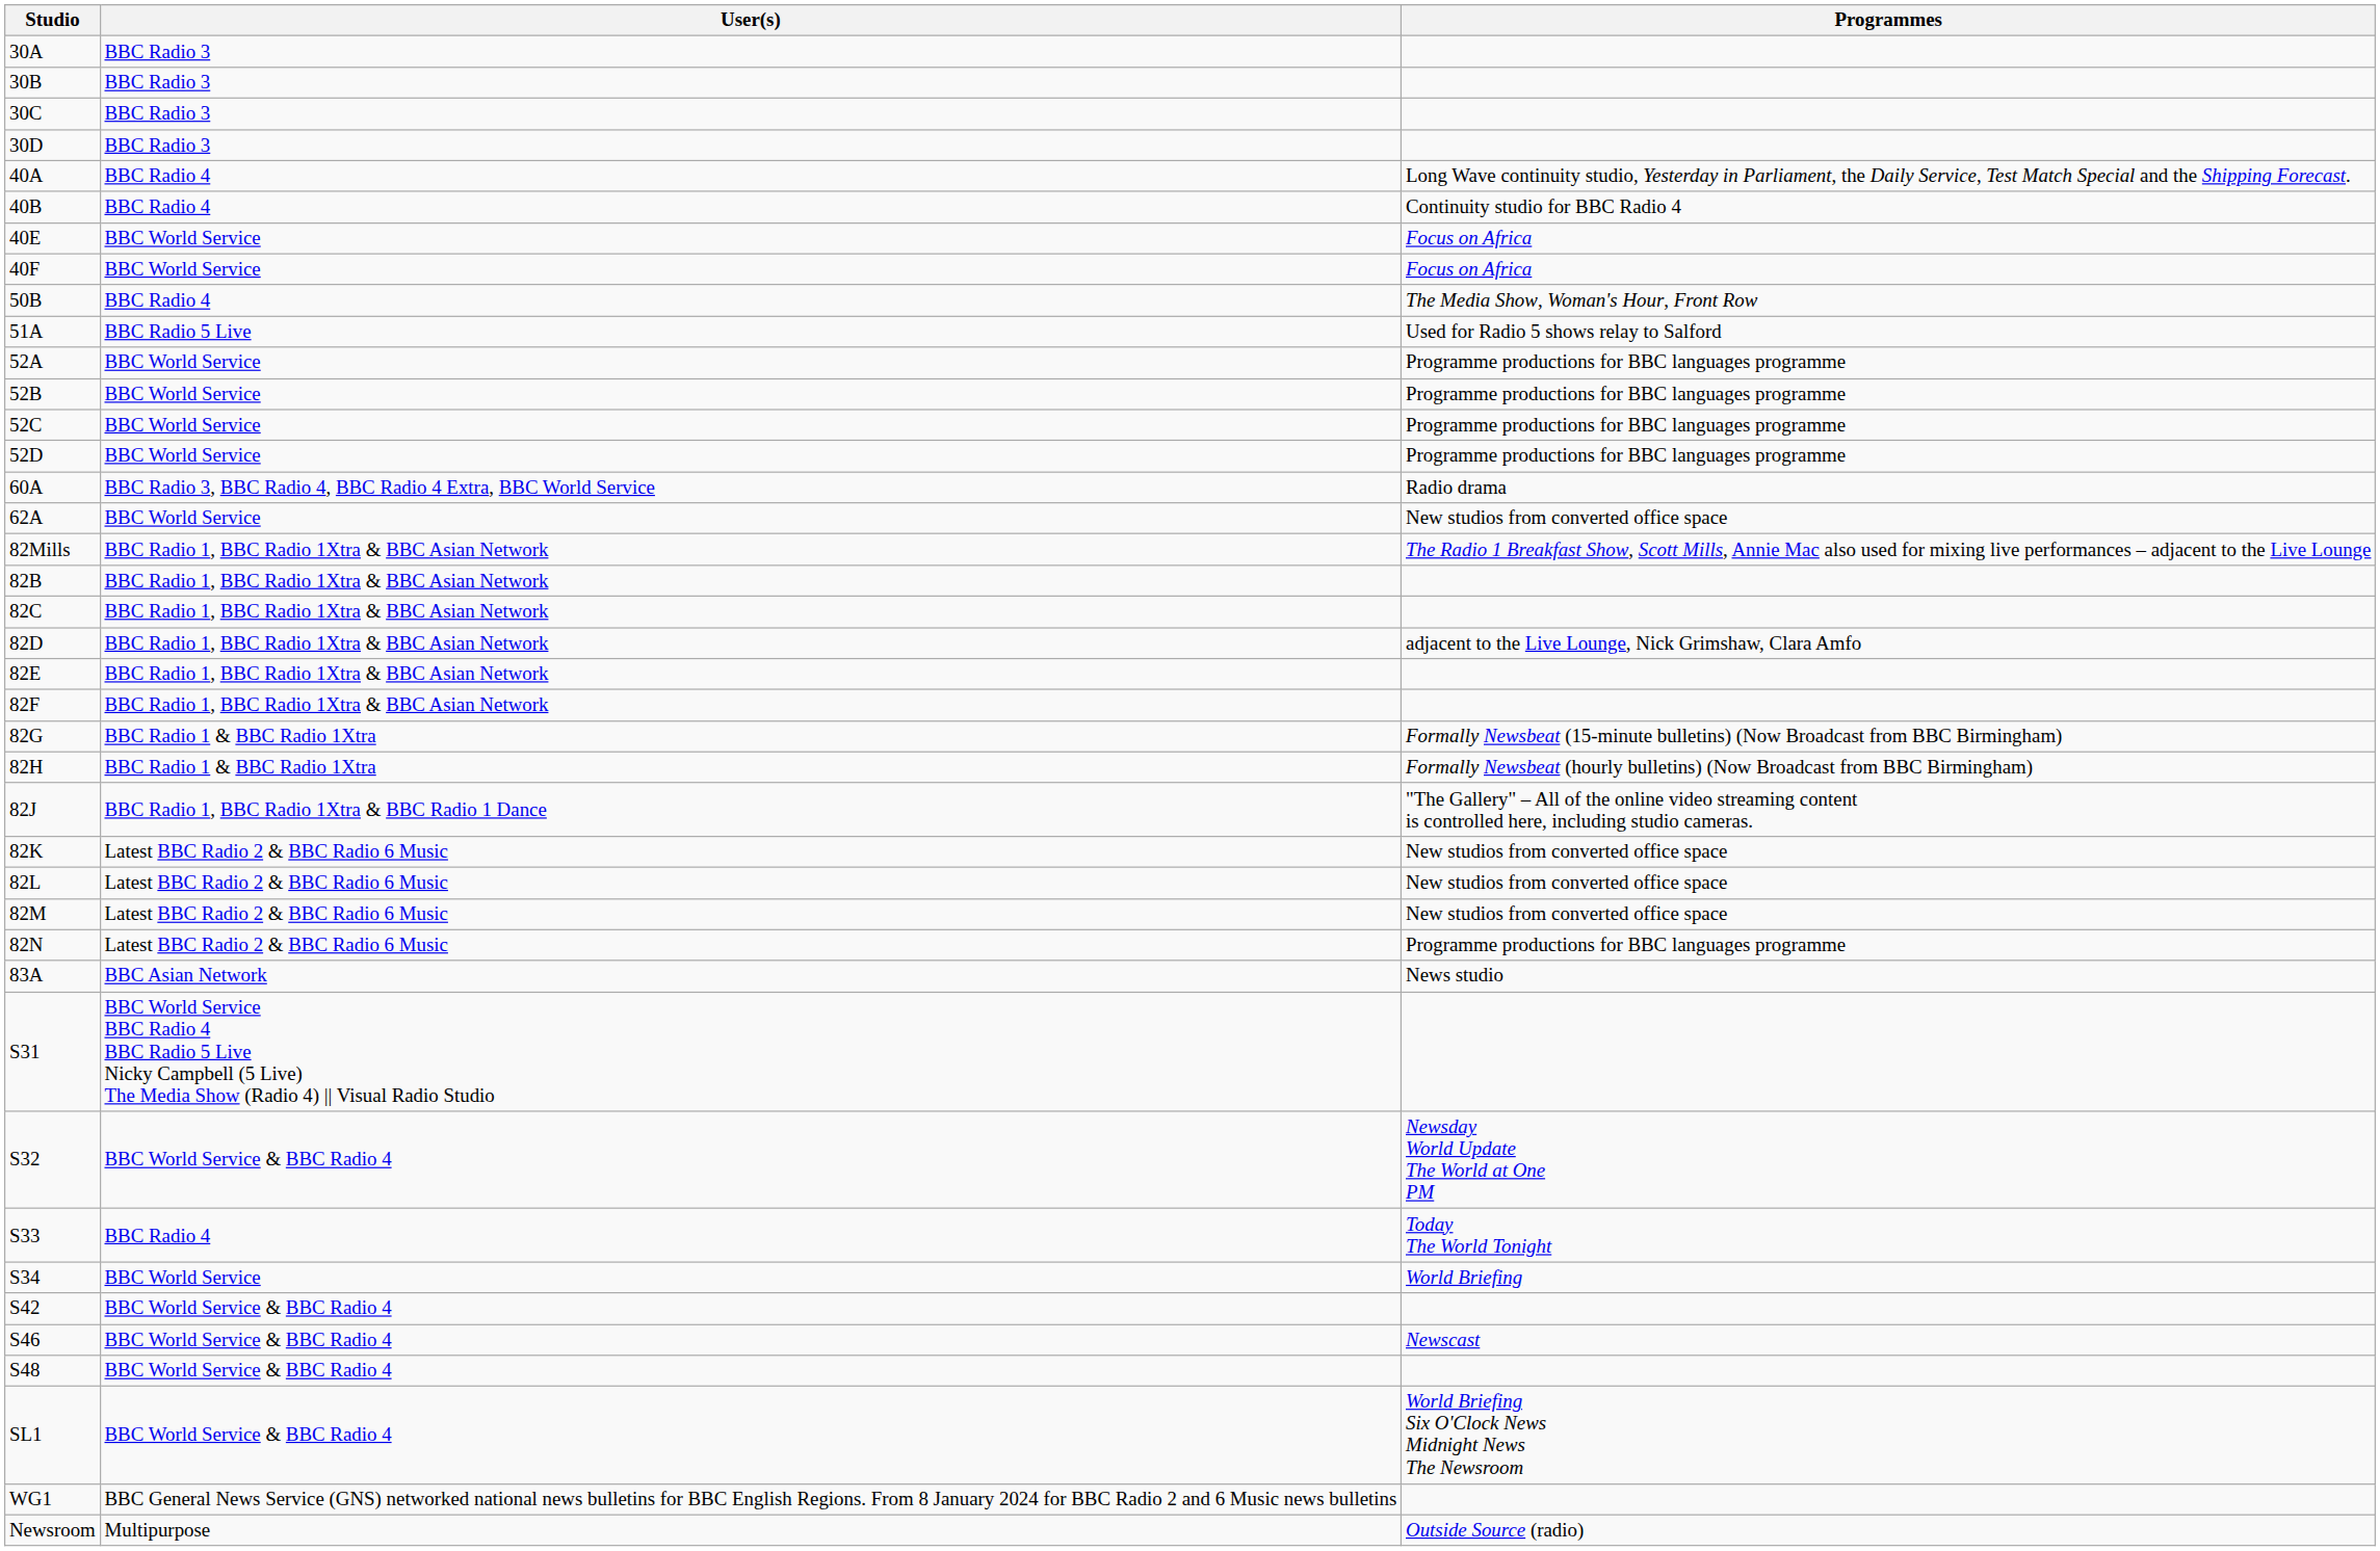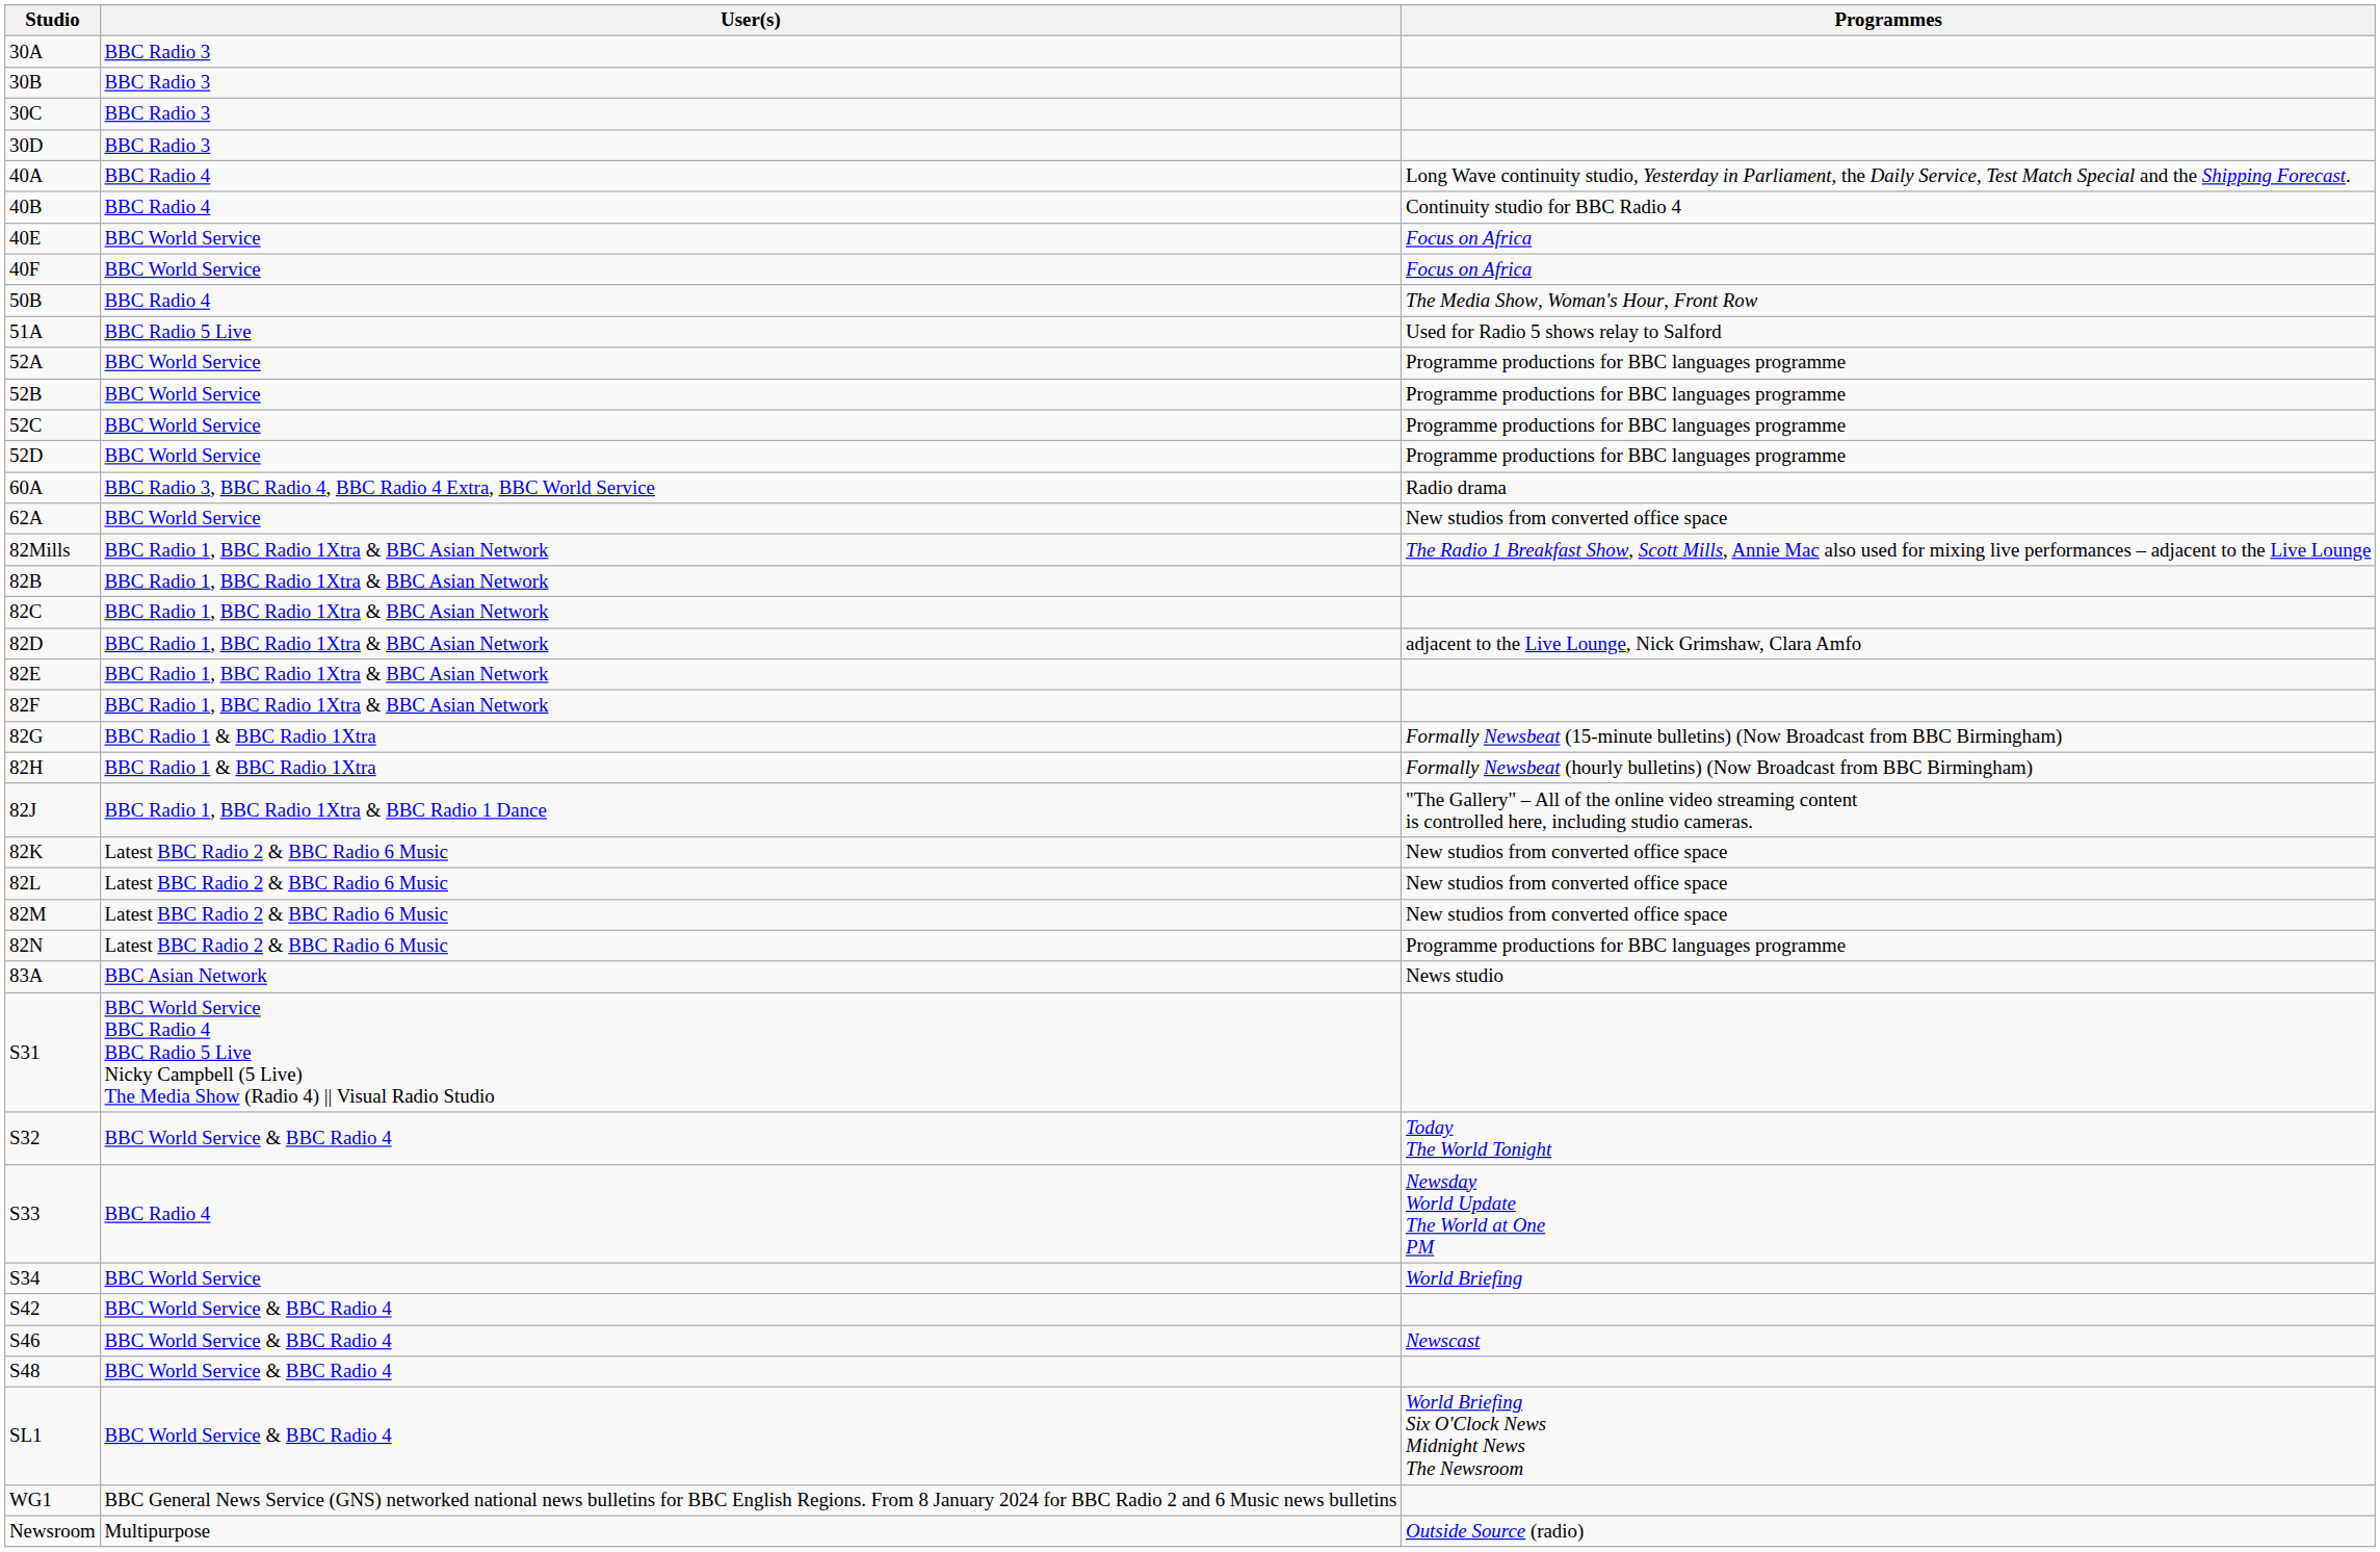 <table class="wikitable">
 <tr style="background:#ccc; text-align:center;">
 <th>Studio</th>
 <th>User(s)</th>
 <th>Programmes</th>
 </tr>
 <tr>
 <td>30A</td>
 <td><a href='#'>BBC Radio 3</a></td>
 <td></td>
 </tr>
 <tr>
 <td>30B</td>
 <td><a href='#'>BBC Radio 3</a></td>
 <td></td>
 </tr>
 <tr>
 <td>30C</td>
 <td><a href='#'>BBC Radio 3</a></td>
 <td></td>
 </tr>
 <tr>
 <td>30D</td>
 <td><a href='#'>BBC Radio 3</a></td>
 <td></td>
 </tr>
 <tr>
 <td>40A</td>
 <td><a href='#'>BBC Radio 4</a></td>
 <td>Long Wave continuity studio, <em>Yesterday in Parliament</em>, the <em>Daily Service</em>, <em>Test Match Special</em> and the <em><a href='#'>Shipping Forecast</a></em>.</td>
 </tr>
 <tr>
 <td>40B</td>
 <td><a href='#'>BBC Radio 4</a></td>
 <td>Continuity studio for BBC Radio 4</td>
 </tr>
 <tr>
 <td>40E</td>
 <td><a href='#'>BBC World Service</a></td>
 <td><em><a href='#'>Focus on Africa</a></em></td>
 </tr>
 <tr>
 <td>40F</td>
 <td><a href='#'>BBC World Service</a></td>
 <td><em><a href='#'>Focus on Africa</a></em></td>
 </tr>
 <tr>
 <td>50B</td>
 <td><a href='#'>BBC Radio 4</a></td>
 <td><em>The Media Show</em>, <em>Woman's Hour</em>, <em>Front Row</em></td>
 </tr>
 <tr>
 <td>51A</td>
 <td><a href='#'>BBC Radio 5 Live</a></td>
 <td>Used for Radio 5 shows relay to Salford</td>
 </tr>
 <tr>
 <td>52A</td>
 <td><a href='#'>BBC World Service</a></td>
 <td>Programme productions for BBC languages programme</td>
 </tr>
 <tr>
 <td>52B</td>
 <td><a href='#'>BBC World Service</a></td>
 <td>Programme productions for BBC languages programme</td>
 </tr>
 <tr>
 <td>52C</td>
 <td><a href='#'>BBC World Service</a></td>
 <td>Programme productions for BBC languages programme</td>
 </tr>
 <tr>
 <td>52D</td>
 <td><a href='#'>BBC World Service</a></td>
 <td>Programme productions for BBC languages programme</td>
 </tr>
 <tr>
 <td>60A</td>
 <td><a href='#'>BBC Radio 3</a>, <a href='#'>BBC Radio 4</a>, <a href='#'>BBC Radio 4 Extra</a>, <a href='#'>BBC World Service</a></td>
 <td>Radio drama</td>
 </tr>
 <tr>
 <td>62A</td>
 <td><a href='#'>BBC World Service</a></td>
 <td>New studios from converted office space</td>
 </tr>
 <tr>
 <td>82Mills</td>
 <td><a href='#'>BBC Radio 1</a>, <a href='#'>BBC Radio 1Xtra</a> & <a href='#'>BBC Asian Network</a></td>
 <td><em><a href='#'>The Radio 1 Breakfast Show</a></em>, <em><a href='#'>Scott Mills</a></em>, <a href='#'>Annie Mac</a> also used for mixing live performances – adjacent to the <a href='#'>Live Lounge</a></td>
 </tr>
 <tr>
 <td>82B</td>
 <td><a href='#'>BBC Radio 1</a>, <a href='#'>BBC Radio 1Xtra</a> & <a href='#'>BBC Asian Network</a></td>
 <td></td>
 </tr>
 <tr>
 <td>82C</td>
 <td><a href='#'>BBC Radio 1</a>, <a href='#'>BBC Radio 1Xtra</a> & <a href='#'>BBC Asian Network</a></td>
 <td></td>
 </tr>
 <tr>
 <td>82D</td>
 <td><a href='#'>BBC Radio 1</a>, <a href='#'>BBC Radio 1Xtra</a> & <a href='#'>BBC Asian Network</a></td>
 <td>adjacent to the <a href='#'>Live Lounge</a>, Nick Grimshaw, Clara Amfo</td>
 </tr>
 <tr>
 <td>82E</td>
 <td><a href='#'>BBC Radio 1</a>, <a href='#'>BBC Radio 1Xtra</a> & <a href='#'>BBC Asian Network</a></td>
 <td></td>
 </tr>
 <tr>
 <td>82F</td>
 <td><a href='#'>BBC Radio 1</a>, <a href='#'>BBC Radio 1Xtra</a> & <a href='#'>BBC Asian Network</a></td>
 <td></td>
 </tr>
 <tr>
 <td>82G</td>
 <td><a href='#'>BBC Radio 1</a> & <a href='#'>BBC Radio 1Xtra</a></td>
 <td><em>Formally <a href='#'>Newsbeat</a></em> (15-minute bulletins) (Now Broadcast from BBC Birmingham)</td>
 </tr>
 <tr>
 <td>82H</td>
 <td><a href='#'>BBC Radio 1</a> & <a href='#'>BBC Radio 1Xtra</a></td>
 <td><em>Formally <a href='#'>Newsbeat</a></em> (hourly bulletins) (Now Broadcast from BBC Birmingham)</td>
 </tr>
 <tr>
 <td>82J</td>
 <td><a href='#'>BBC Radio 1</a>, <a href='#'>BBC Radio 1Xtra</a> & <a href='#'>BBC Radio 1 Dance</a></td>
 <td>"The Gallery" – All of the online video streaming content<br>is controlled here, including studio cameras.</td>
 </tr>
 <tr>
 <td>82K</td>
 <td>Latest <a href='#'>BBC Radio 2</a> & <a href='#'>BBC Radio 6 Music</a></td>
 <td>New studios from converted office space</td>
 </tr>
 <tr>
 <td>82L</td>
 <td>Latest <a href='#'>BBC Radio 2</a> & <a href='#'>BBC Radio 6 Music</a></td>
 <td>New studios from converted office space</td>
 </tr>
 <tr>
 <td>82M</td>
 <td>Latest <a href='#'>BBC Radio 2</a> & <a href='#'>BBC Radio 6 Music</a></td>
 <td>New studios from converted office space</td>
 </tr>
 <tr>
 <td>82N</td>
 <td>Latest <a href='#'>BBC Radio 2</a> & <a href='#'>BBC Radio 6 Music</a></td>
 <td>Programme productions for BBC languages programme</td>
 </tr>
 <tr>
 <td>83A</td>
 <td><a href='#'>BBC Asian Network</a></td>
 <td>News studio</td>
 </tr>
 <tr>
 <td>S31</td>
 <td><a href='#'>BBC World Service</a><br><a href='#'>BBC Radio 4</a><br><a href='#'>BBC Radio 5 Live</a><br>Nicky Campbell (5 Live)<br><a href='#'>The Media Show</a> (Radio 4) || Visual Radio Studio</td>
 </tr>
 <tr>
 <td>S32</td>
 <td><a href='#'>BBC World Service</a> & <a href='#'>BBC Radio 4</a></td>
-<td><em><a href='#'>Newsday</a></em> <br> <em><a href='#'>World Update</a></em> <br> <em><a href='#'>The World at One</a></em> <br> <em><a href='#'>PM</a></em></td>
+<td><em><a href='#'>Today</a></em> <br><em><a href='#'>The World Tonight</a></em></td>
 </tr>
 <tr>
 <td>S33</td>
 <td><a href='#'>BBC Radio 4</a></td>
-<td><em><a href='#'>Today</a></em> <br><em><a href='#'>The World Tonight</a></em></td>
+<td><em><a href='#'>Newsday</a></em> <br> <em><a href='#'>World Update</a></em> <br> <em><a href='#'>The World at One</a></em> <br> <em><a href='#'>PM</a></em></td>
 </tr>
 <tr>
 <td>S34</td>
 <td><a href='#'>BBC World Service</a></td>
 <td><em><a href='#'>World Briefing</a></em></td>
 </tr>
 <tr>
 <td>S42</td>
 <td><a href='#'>BBC World Service</a> & <a href='#'>BBC Radio 4</a></td>
 <td></td>
 </tr>
 <tr>
 <td>S46</td>
 <td><a href='#'>BBC World Service</a> & <a href='#'>BBC Radio 4</a></td>
 <td><a href='#'><em>Newscast</em></a></td>
 </tr>
 <tr>
 <td>S48</td>
 <td><a href='#'>BBC World Service</a> & <a href='#'>BBC Radio 4</a></td>
 <td></td>
 </tr>
 <tr>
 <td>SL1</td>
 <td><a href='#'>BBC World Service</a> & <a href='#'>BBC Radio 4</a></td>
 <td><em><a href='#'>World Briefing</a></em> <br> <em>Six O'Clock News</em> <br> <em>Midnight News</em><br> <em>The Newsroom</em></td>
 </tr>
 <tr>
 <td>WG1</td>
 <td>BBC General News Service (GNS) networked national news bulletins for BBC English Regions. From 8 January 2024 for BBC Radio 2 and 6 Music news bulletins</td>
 <td></td>
 </tr>
 <tr>
 <td>Newsroom</td>
 <td>Multipurpose</td>
 <td><a href='#'><em>Outside Source</em></a> (radio)</td>
 </tr>
 </table>
